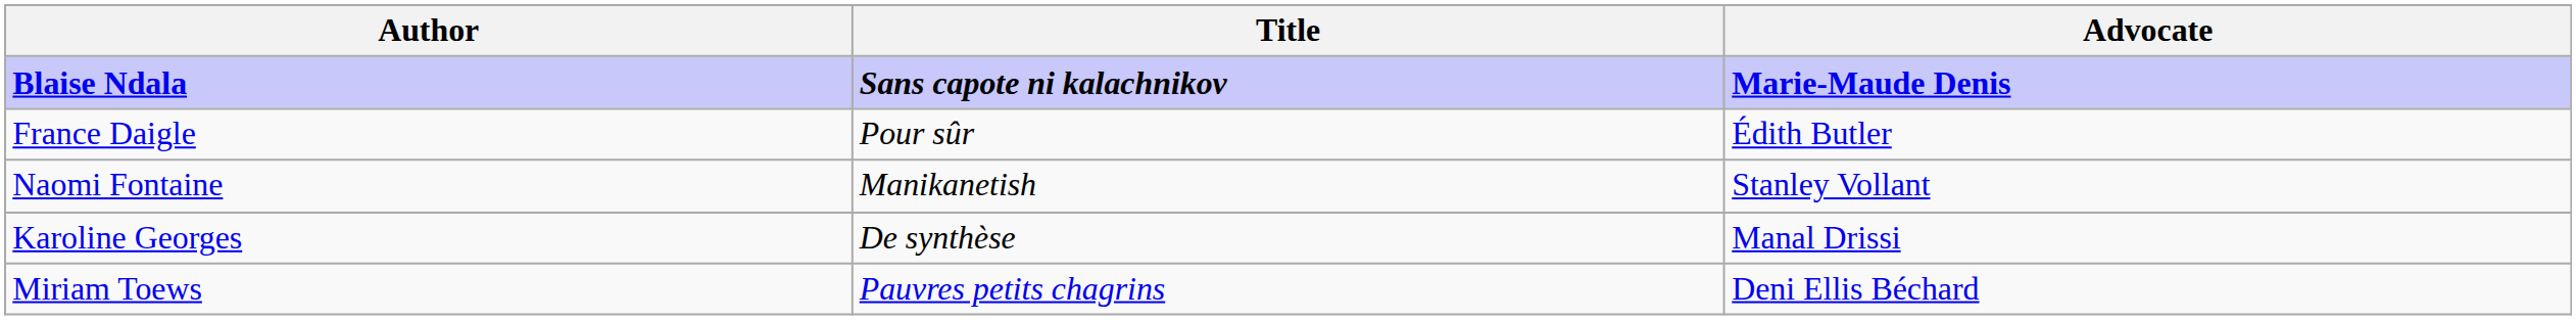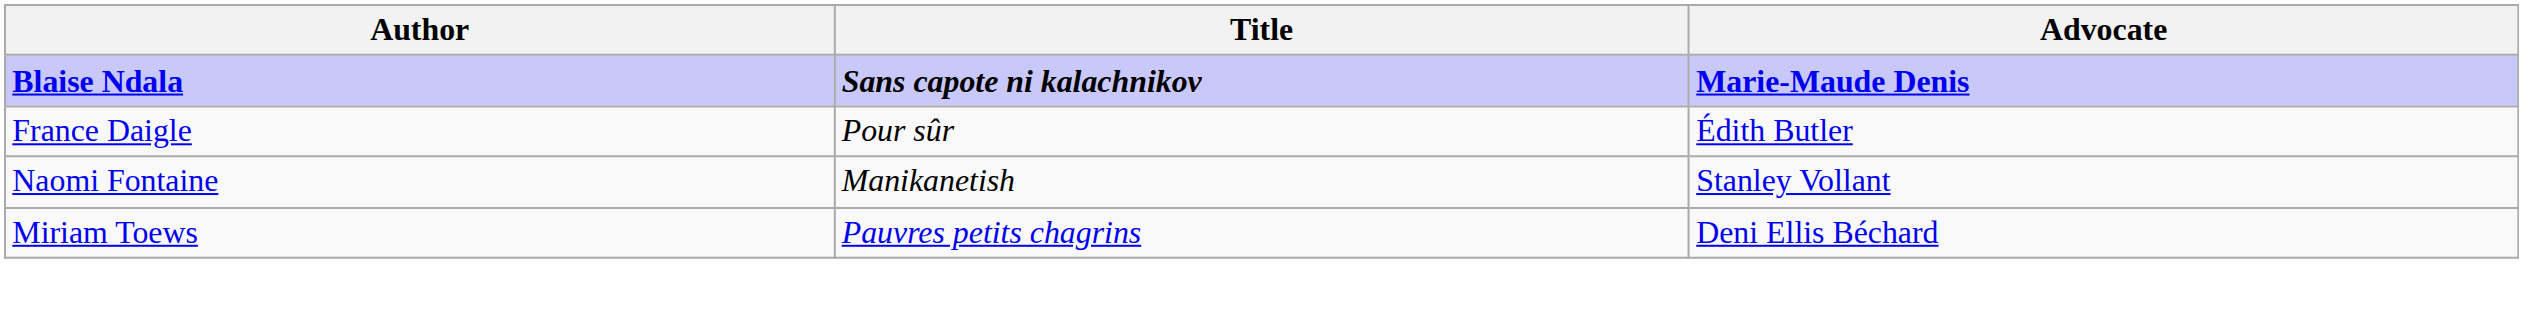 <table class="wikitable" style="width:100%;">
 <tr>
 <th width=33%>Author</th>
 <th width=34%>Title</th>
 <th width=34%>Advocate</th>
 </tr>
 <tr>
 <td style="background:#C8C8FA"><strong><a href='#'>Blaise Ndala</a></strong></td>
 <td style="background:#C8C8FA"><strong><em>Sans capote ni kalachnikov</em></strong></td>
 <td style="background:#C8C8FA"><strong><a href='#'>Marie-Maude Denis</a></strong></td>
 </tr>
 <tr>
 <td><a href='#'>France Daigle</a></td>
 <td><em>Pour sûr</em></td>
 <td><a href='#'>Édith Butler</a></td>
 </tr>
 <tr>
 <td><a href='#'>Naomi Fontaine</a></td>
 <td><em>Manikanetish</em></td>
 <td><a href='#'>Stanley Vollant</a></td>
 </tr>
 <tr>
-<td><a href='#'>Karoline Georges</a></td>
-<td><em>De synthèse</em></td>
-<td><a href='#'>Manal Drissi</a></td>
-</tr>
-<tr>
 <td><a href='#'>Miriam Toews</a></td>
 <td><em><a href='#'>Pauvres petits chagrins</a></em></td>
 <td><a href='#'>Deni Ellis Béchard</a></td>
 </tr>
 </table>
